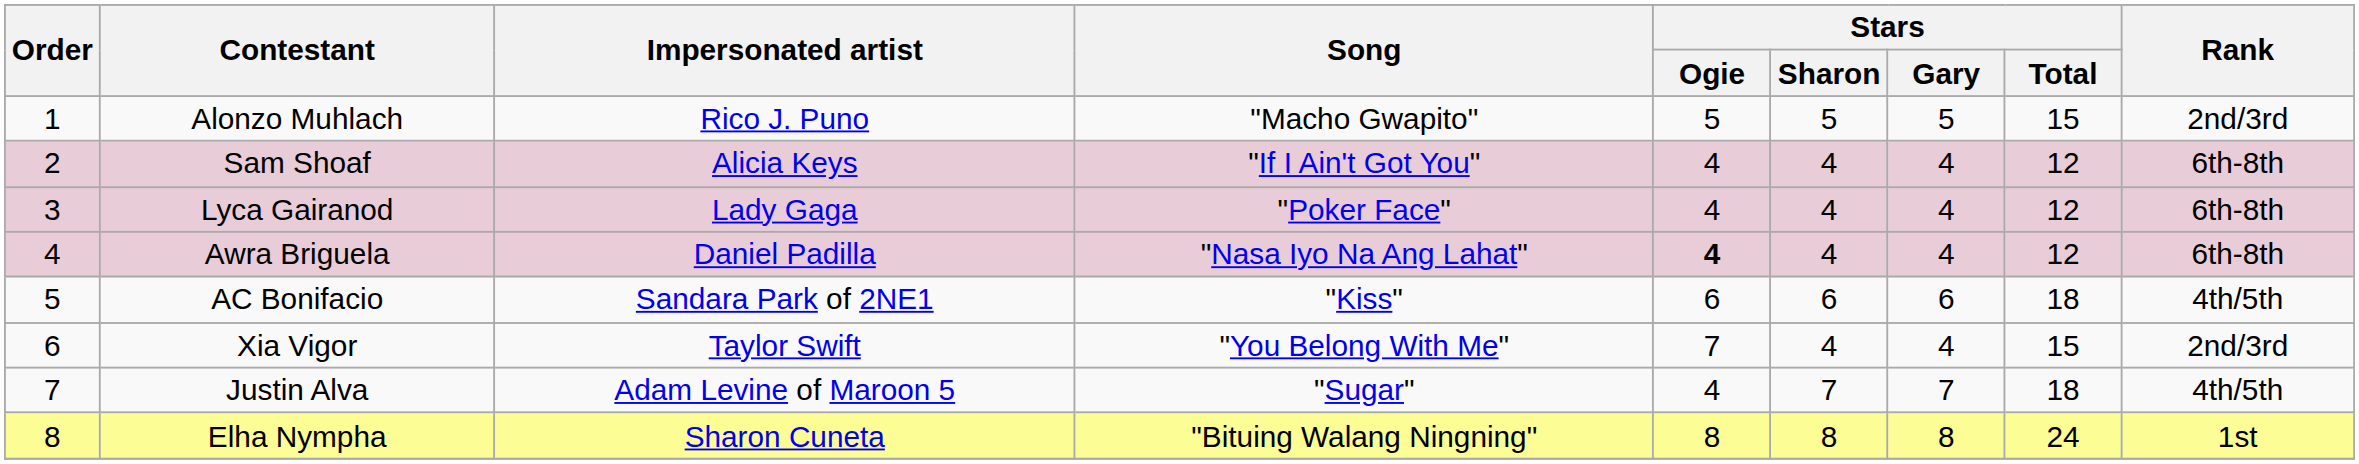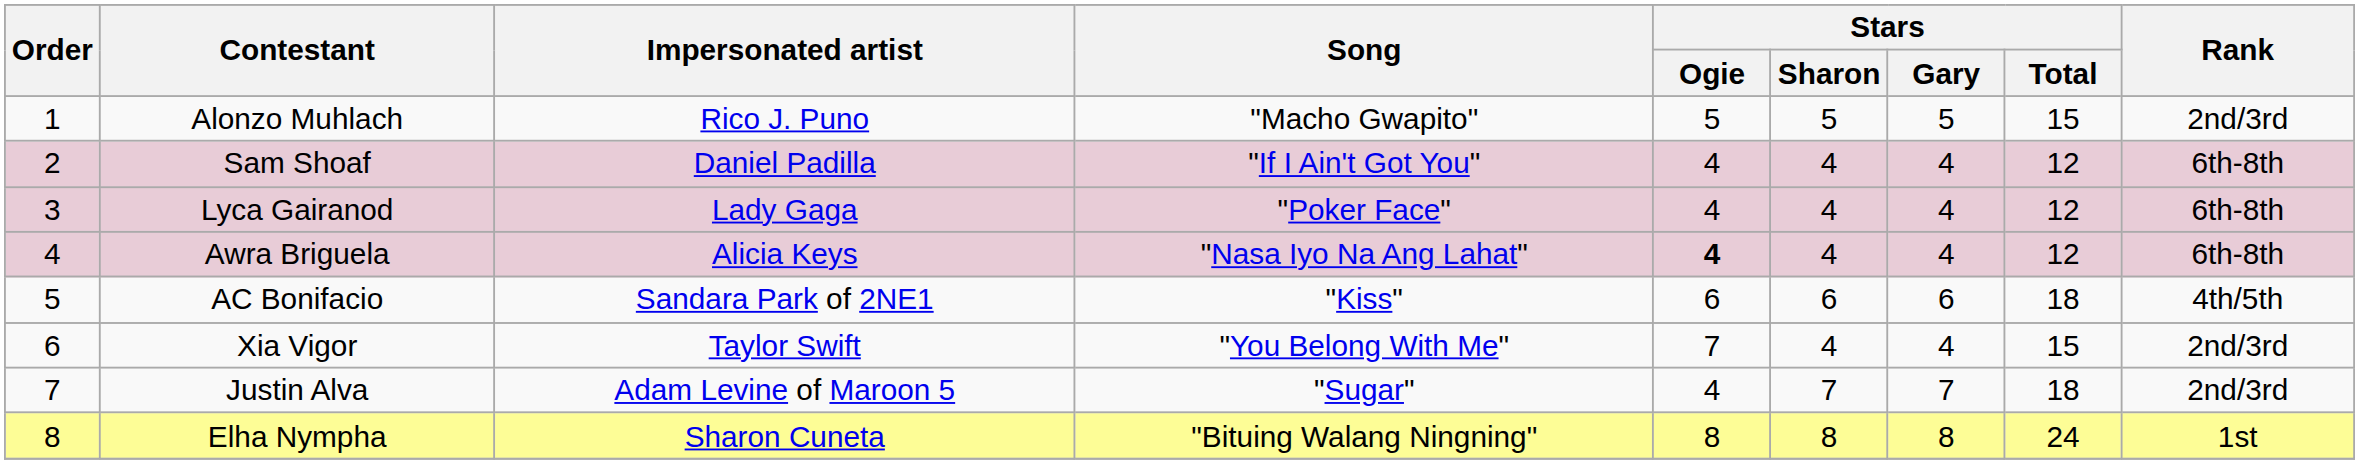 <table class="wikitable" style="text-align:center; line-height:17px; width:100%;">
 <tr>
 <th rowspan="2" style="width:03%;">Order</th>
 <th rowspan="2" style="width:17%;">Contestant</th>
 <th rowspan="2" style="width:25%;">Impersonated artist</th>
 <th rowspan="2" style="width:25%;">Song</th>
 <th colspan="4" style="width:20%;">Stars</th>
 <th rowspan="2" style="width:10%;">Rank</th>
 </tr>
 <tr>
 <th style="width:05%;">Ogie</th>
 <th style="width:05%;">Sharon</th>
 <th style="width:05%;">Gary</th>
 <th style="width:05%;">Total</th>
 </tr>
 <tr>
 <td>1</td>
 <td>Alonzo Muhlach</td>
 <td><a href='#'>Rico J. Puno</a></td>
 <td>"Macho Gwapito"</td>
 <td>5</td>
 <td>5</td>
 <td>5</td>
 <td>15</td>
 <td>2nd/3rd</td>
 </tr>
 <tr>
 <td style="background: #E8CCD7">2</td>
 <td style="background: #E8CCD7">Sam Shoaf</td>
-<td style="background: #E8CCD7"><a href='#'>Alicia Keys</a></td>
+<td style="background: #E8CCD7"><a href='#'>Daniel Padilla</a></td>
 <td style="background: #E8CCD7">"<a href='#'>If I Ain't Got You</a>"</td>
 <td style="background: #E8CCD7">4</td>
 <td style="background: #E8CCD7">4</td>
 <td style="background: #E8CCD7">4</td>
 <td style="background: #E8CCD7">12</td>
 <td style="background: #E8CCD7">6th-8th</td>
 </tr>
 <tr>
 <td style="background: #E8CCD7">3</td>
 <td style="background: #E8CCD7">Lyca Gairanod</td>
 <td style="background: #E8CCD7"><a href='#'>Lady Gaga</a></td>
 <td style="background: #E8CCD7">"<a href='#'>Poker Face</a>"</td>
 <td style="background: #E8CCD7">4</td>
 <td style="background: #E8CCD7">4</td>
 <td style="background: #E8CCD7">4</td>
 <td style="background: #E8CCD7">12</td>
 <td style="background: #E8CCD7">6th-8th</td>
 </tr>
 <tr>
 <td style="background: #E8CCD7">4</td>
 <td style="background: #E8CCD7">Awra Briguela</td>
-<td style="background: #E8CCD7"><a href='#'>Daniel Padilla</a></td>
+<td style="background: #E8CCD7"><a href='#'>Alicia Keys</a></td>
 <td style="background: #E8CCD7">"<a href='#'>Nasa Iyo Na Ang Lahat</a>"</td>
 <td style="background: #E8CCD7"><strong>4</strong></td>
 <td style="background: #E8CCD7">4</td>
 <td style="background: #E8CCD7">4</td>
 <td style="background: #E8CCD7">12</td>
 <td style="background: #E8CCD7">6th-8th</td>
 </tr>
 <tr>
 <td>5</td>
 <td>AC Bonifacio</td>
 <td><a href='#'>Sandara Park</a> of <a href='#'>2NE1</a></td>
 <td>"<a href='#'>Kiss</a>"</td>
 <td>6</td>
 <td>6</td>
 <td>6</td>
 <td>18</td>
 <td>4th/5th</td>
 </tr>
 <tr>
 <td>6</td>
 <td>Xia Vigor</td>
 <td><a href='#'>Taylor Swift</a></td>
 <td>"<a href='#'>You Belong With Me</a>"</td>
 <td>7</td>
 <td>4</td>
 <td>4</td>
 <td>15</td>
 <td>2nd/3rd</td>
 </tr>
 <tr>
 <td>7</td>
 <td>Justin Alva</td>
 <td><a href='#'>Adam Levine</a> of <a href='#'>Maroon 5</a></td>
 <td>"<a href='#'>Sugar</a>"</td>
 <td>4</td>
 <td>7</td>
 <td>7</td>
 <td>18</td>
-<td>4th/5th</td>
+<td>2nd/3rd</td>
 </tr>
 <tr>
 <td style="background:#FDFD96;">8</td>
 <td style="background:#FDFD96;">Elha Nympha</td>
 <td style="background:#FDFD96;"><a href='#'>Sharon Cuneta</a></td>
 <td style="background:#FDFD96;">"Bituing Walang Ningning"</td>
 <td style="background:#FDFD96;">8</td>
 <td style="background:#FDFD96;">8</td>
 <td style="background:#FDFD96;">8</td>
 <td style="background:#FDFD96;">24</td>
 <td style="background:#FDFD96;">1st</td>
 </tr>
 <tr>
 </tr>
 </table>
